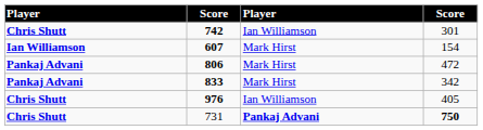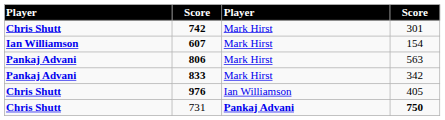 <table border="2" cellpadding="2" cellspacing="0" style="margin: 0; background: #f9f9f9; border: 1px #aaa solid; border-collapse: collapse; font-size: 100%;" width=50%>
 <tr>
 <th bgcolor="000000" style="color:white; text-align:left" width=20%>Player</th>
 <th bgcolor="000000" style="color:white; text-align:center" width=5%>Score</th>
 <th bgcolor="000000" style="color:white; text-align:left" width=20%>Player</th>
 <th bgcolor="000000" style="color:white; text-align:center" width= 5%>Score</th>
 </tr>
 <tr>
 <td style="text-align:left"> <strong><a href='#'>Chris Shutt</a></strong></td>
 <td style="text-align:center"><strong>742</strong></td>
-<td style="text-align:left"> <a href='#'>Ian Williamson</a></td>
+<td style="text-align:left"> <a href='#'>Mark Hirst</a></td>
 <td style="text-align:center">301</td>
 </tr>
 <tr>
 <td style="text-align:left"> <strong><a href='#'>Ian Williamson</a></strong></td>
 <td style="text-align:center"><strong>607</strong></td>
 <td style="text-align:left"> <a href='#'>Mark Hirst</a></td>
 <td style="text-align:center">154</td>
 </tr>
 <tr>
 <td style="text-align:left"> <strong><a href='#'>Pankaj Advani</a></strong></td>
 <td style="text-align:center"><strong>806</strong></td>
 <td style="text-align:left"> <a href='#'>Mark Hirst</a></td>
-<td style="text-align:center">472</td>
+<td style="text-align:center">563</td>
 </tr>
 <tr>
 <td style="text-align:left"> <strong><a href='#'>Pankaj Advani</a></strong></td>
 <td style="text-align:center"><strong>833</strong></td>
 <td style="text-align:left"> <a href='#'>Mark Hirst</a></td>
 <td style="text-align:center">342</td>
 </tr>
 <tr>
 <td style="text-align:left"> <strong><a href='#'>Chris Shutt</a></strong></td>
 <td style="text-align:center"><strong>976</strong></td>
 <td style="text-align:left"> <a href='#'>Ian Williamson</a></td>
 <td style="text-align:center">405</td>
 </tr>
 <tr>
 <td style="text-align:left"><strong> <a href='#'>Chris Shutt</a></strong></td>
 <td style="text-align:center">731</td>
 <td style="text-align:left"> <strong><a href='#'>Pankaj Advani</a></strong></td>
 <td style="text-align:center"><strong>750</strong></td>
 </tr>
 </table>
